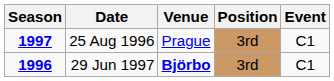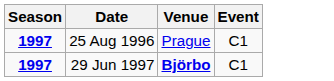 <table class="wikitable" style="text-align:center; font-size:95%;">
 <tr>
 <th>Season</th>
 <th>Date</th>
 <th>Venue</th>
-<th>Position</th>
 <th>Event</th>
 </tr>
 <tr>
 <td><strong><a href='#'>1997</a></strong></td>
 <td align=right>25 Aug 1996</td>
 <td align=left><a href='#'>Prague</a></td>
-<td bgcolor=cc9966>3rd</td>
 <td>C1</td>
 </tr>
 <tr>
-<td><strong><a href='#'>1996</a></strong></td>
+<td><strong><a href='#'>1997</a></strong></td>
 <td align=right>29 Jun 1997</td>
 <td align=left><strong><a href='#'>Björbo</a></strong></td>
-<td bgcolor=cc9966>3rd</td>
 <td>C1</td>
 </tr>
 </table>
